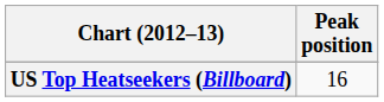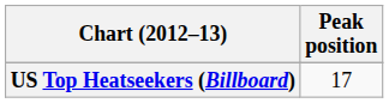 <table class="wikitable sortable plainrowheaders" style="text-align:center">
 <tr>
 <th scope="col">Chart (2012–13)</th>
 <th scope="col">Peak<br>position</th>
 </tr>
 <tr>
 </tr>
 <tr>
 <th scope="row">US <a href='#'>Top Heatseekers</a> (<em><a href='#'>Billboard</a></em>) </th>
-<td>16</td>
+<td>17</td>
 </tr>
 </table>
